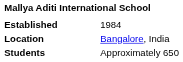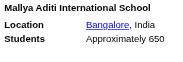 <table id="toc" style="float: right; margin-left: 1em; width: 25em; font-size: 90%;" cellspacing="3">
 <tr>
 <td colspan="2" style="font-weight: bold; text-align: centr;">Mallya Aditi International School</td>
 </tr>
 <tr>
 <td colspan="2" style="text-align:centr;"></td>
-</tr>
-<tr style="vertical-align:top;">
-<td style="font-weight:bold">Established</td>
-<td>1984</td>
 </tr>
 <tr style="vertical-align:top;">
 <td style="font-weight:bold">Location</td>
 <td><a href='#'>Bangalore</a>, India</td>
 </tr>
 <tr style="vertical-align:top;">
 <td style="font-weight:bold">Students</td>
 <td>Approximately 650</td>
 </tr>
 </table>
